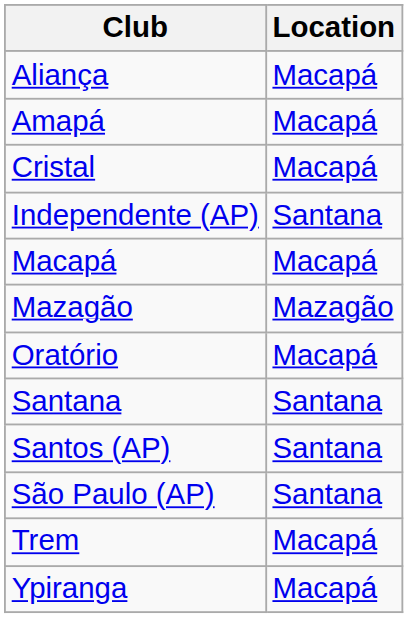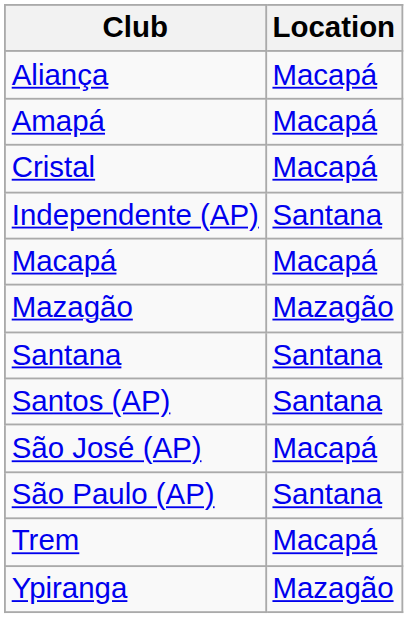 <table class="wikitable sortable">
 <tr>
 <th>Club</th>
 <th>Location</th>
 </tr>
 <tr>
 <td><a href='#'>Aliança</a></td>
 <td><a href='#'>Macapá</a></td>
 </tr>
 <tr>
 <td><a href='#'>Amapá</a></td>
 <td><a href='#'>Macapá</a></td>
 </tr>
 <tr>
 <td><a href='#'>Cristal</a></td>
 <td><a href='#'>Macapá</a></td>
 </tr>
 <tr>
 <td><a href='#'>Independente (AP)</a></td>
 <td><a href='#'>Santana</a></td>
 </tr>
 <tr>
 <td><a href='#'>Macapá</a></td>
 <td><a href='#'>Macapá</a></td>
 </tr>
 <tr>
 <td><a href='#'>Mazagão</a></td>
 <td><a href='#'>Mazagão</a></td>
 </tr>
 <tr>
-<td><a href='#'>Oratório</a></td>
-<td><a href='#'>Macapá</a></td>
-</tr>
-<tr>
 <td><a href='#'>Santana</a></td>
 <td><a href='#'>Santana</a></td>
 </tr>
 <tr>
 <td><a href='#'>Santos (AP)</a></td>
 <td><a href='#'>Santana</a></td>
+</tr>
+<tr>
+<td><a href='#'>São José (AP)</a></td>
+<td><a href='#'>Macapá</a></td>
 </tr>
 <tr>
 <td><a href='#'>São Paulo (AP)</a></td>
 <td><a href='#'>Santana</a></td>
 </tr>
 <tr>
 <td><a href='#'>Trem</a></td>
 <td><a href='#'>Macapá</a></td>
 </tr>
 <tr>
 <td><a href='#'>Ypiranga</a></td>
-<td><a href='#'>Macapá</a></td>
+<td><a href='#'>Mazagão</a></td>
 </tr>
 </table>
